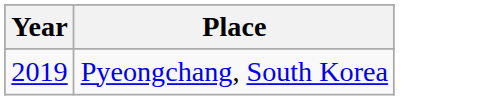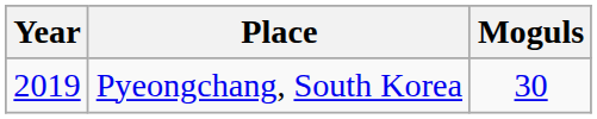 <table class="wikitable sortable" style="text-align:center;">
 <tr>
 <th>Year</th>
 <th>Place</th>
+<th>Moguls</th>
 </tr>
 <tr>
 <td><a href='#'>2019</a></td>
 <td style="text-align:left;"> <a href='#'>Pyeongchang</a>, <a href='#'>South Korea</a></td>
+<td><a href='#'>30</a></td>
 </tr>
 </table>
